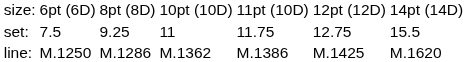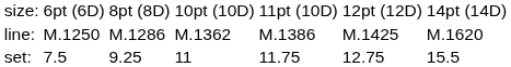 <table style="margin-left:40px;">
 <tr>
 <td>size:</td>
 <td>6pt (6D)</td>
 <td>8pt (8D)</td>
 <td>10pt (10D)</td>
 <td>11pt (10D)</td>
 <td>12pt (12D)</td>
 <td>14pt (14D)</td>
 </tr>
 <tr>
+<td>line:</td>
+<td>M.1250</td>
+<td>M.1286</td>
+<td>M.1362</td>
+<td>M.1386</td>
+<td>M.1425</td>
+<td>M.1620</td>
+</tr>
+<tr>
 <td>set:</td>
 <td>7.5</td>
 <td>9.25</td>
 <td>11</td>
 <td>11.75</td>
 <td>12.75</td>
 <td>15.5</td>
 </tr>
-<tr>
-<td>line:</td>
-<td>M.1250</td>
-<td>M.1286</td>
-<td>M.1362</td>
-<td>M.1386</td>
-<td>M.1425</td>
-<td>M.1620</td>
-</tr>
 </table>
